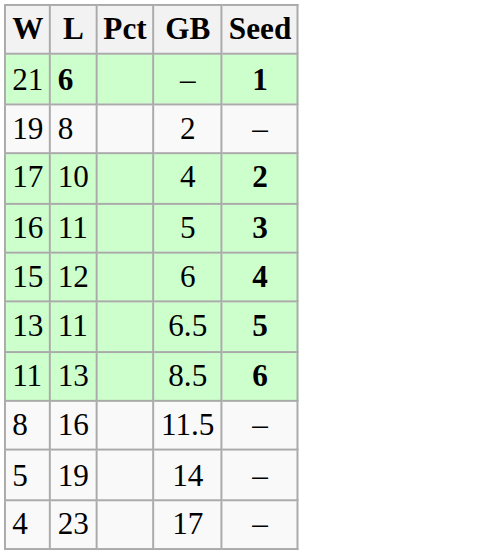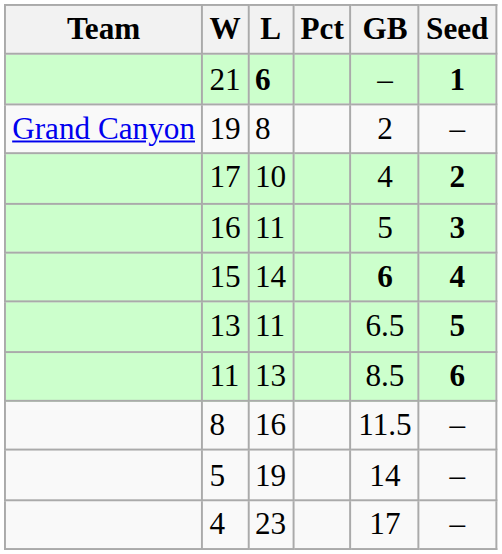 <table class=wikitable>
 <tr>
+<th>Team</th>
 <th>W</th>
 <th>L</th>
 <th>Pct</th>
 <th>GB</th>
 <th>Seed</th>
 </tr>
 <tr bgcolor="#ccffcc">
+<td></td>
 <td>21</td>
 <td><strong>6</strong></td>
 <td></td>
 <td style="text-align:center;">–</td>
 <td style="text-align:center;"><strong>1</strong></td>
 </tr>
 <tr>
+<td><a href='#'>Grand Canyon</a></td>
 <td>19</td>
 <td>8</td>
 <td></td>
 <td style="text-align:center;">2</td>
 <td style="text-align:center;">–</td>
 </tr>
 <tr bgcolor="#ccffcc">
+<td></td>
 <td>17</td>
 <td>10</td>
 <td></td>
 <td style="text-align:center;">4</td>
 <td style="text-align:center;"><strong>2</strong></td>
 </tr>
 <tr bgcolor="#ccffcc">
+<td></td>
 <td>16</td>
 <td>11</td>
 <td></td>
 <td style="text-align:center;">5</td>
 <td style="text-align:center;"><strong>3</strong></td>
 </tr>
 <tr bgcolor="#ccffcc">
+<td></td>
 <td>15</td>
-<td>12</td>
+<td>14</td>
 <td></td>
-<td style="text-align:center;">6</td>
+<td style="text-align:center;"><strong>6</strong></td>
 <td style="text-align:center;"><strong>4</strong></td>
 </tr>
 <tr bgcolor="#ccffcc">
+<td></td>
 <td>13</td>
 <td>11</td>
 <td></td>
 <td style="text-align:center;">6.5</td>
 <td style="text-align:center;"><strong>5</strong></td>
 </tr>
 <tr bgcolor="#ccffcc">
+<td></td>
 <td>11</td>
 <td>13</td>
 <td></td>
 <td style="text-align:center;">8.5</td>
 <td style="text-align:center;"><strong>6</strong></td>
 </tr>
 <tr>
+<td></td>
 <td>8</td>
 <td>16</td>
 <td></td>
 <td style="text-align:center;">11.5</td>
 <td style="text-align:center;">–</td>
 </tr>
 <tr>
+<td></td>
 <td>5</td>
 <td>19</td>
 <td></td>
 <td style="text-align:center;">14</td>
 <td style="text-align:center;">–</td>
 </tr>
 <tr>
+<td></td>
 <td>4</td>
 <td>23</td>
 <td></td>
 <td style="text-align:center;">17</td>
 <td style="text-align:center;">–</td>
 </tr>
 </table>
